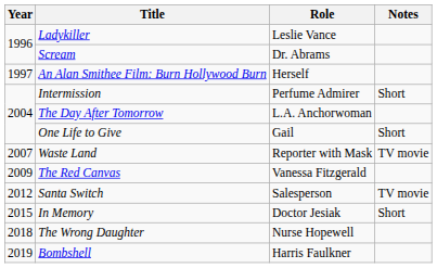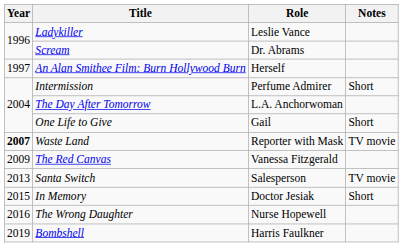 <table class="wikitable plainrowheaders sortable" style="margin-right: 0;">
 <tr>
 <th scope="col">Year</th>
 <th scope="col">Title</th>
 <th scope="col">Role</th>
 <th scope="col" class="unsortable">Notes</th>
 </tr>
 <tr>
 <td rowspan=2>1996</td>
 <td><em><a href='#'>Ladykiller</a></em></td>
 <td>Leslie Vance</td>
 <td></td>
 </tr>
 <tr>
 <td><em><a href='#'>Scream</a></em></td>
 <td>Dr. Abrams</td>
 <td></td>
 </tr>
 <tr>
 <td>1997</td>
 <td><em><a href='#'>An Alan Smithee Film: Burn Hollywood Burn</a></em></td>
 <td>Herself</td>
 <td></td>
 </tr>
 <tr>
 <td rowspan=3>2004</td>
 <td><em>Intermission</em></td>
 <td>Perfume Admirer</td>
 <td>Short</td>
 </tr>
 <tr>
 <td><em><a href='#'>The Day After Tomorrow</a></em></td>
 <td>L.A. Anchorwoman</td>
 <td></td>
 </tr>
 <tr>
 <td><em>One Life to Give</em></td>
 <td>Gail</td>
 <td>Short</td>
 </tr>
 <tr>
-<td>2007</td>
+<td><strong>2007</strong></td>
 <td><em>Waste Land</em></td>
 <td>Reporter with Mask</td>
 <td>TV movie</td>
 </tr>
 <tr>
 <td>2009</td>
 <td><em><a href='#'>The Red Canvas</a></em></td>
 <td>Vanessa Fitzgerald</td>
 <td></td>
 </tr>
 <tr>
-<td>2012</td>
+<td>2013</td>
 <td><em>Santa Switch</em></td>
 <td>Salesperson</td>
 <td>TV movie</td>
 </tr>
 <tr>
 <td>2015</td>
 <td><em>In Memory</em></td>
 <td>Doctor Jesiak</td>
 <td>Short</td>
 </tr>
 <tr>
-<td>2018</td>
+<td>2016</td>
 <td><em>The Wrong Daughter</em></td>
 <td>Nurse Hopewell</td>
 <td></td>
 </tr>
 <tr>
 <td>2019</td>
 <td><em><a href='#'>Bombshell</a></em></td>
 <td>Harris Faulkner</td>
 <td></td>
 </tr>
 </table>
